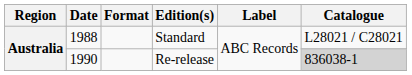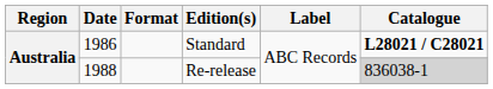 <table class="wikitable plainrowheaders">
 <tr>
 <th scope="col">Region</th>
 <th scope="col">Date</th>
 <th scope="col">Format</th>
 <th scope="col">Edition(s)</th>
 <th scope="col">Label</th>
 <th scope="col">Catalogue</th>
 </tr>
 <tr>
 <th scope="row" rowspan="2">Australia</th>
-<td>1988</td>
+<td>1986</td>
 <td></td>
 <td>Standard</td>
 <td rowspan="2">ABC Records</td>
-<td>L28021 / C28021</td>
+<td><strong>L28021 / C28021</strong></td>
 </tr>
 <tr>
-<td>1990</td>
+<td>1988</td>
 <td></td>
 <td>Re-release</td>
 <td style="background: lightgrey;">836038-1</td>
 </tr>
 </table>
